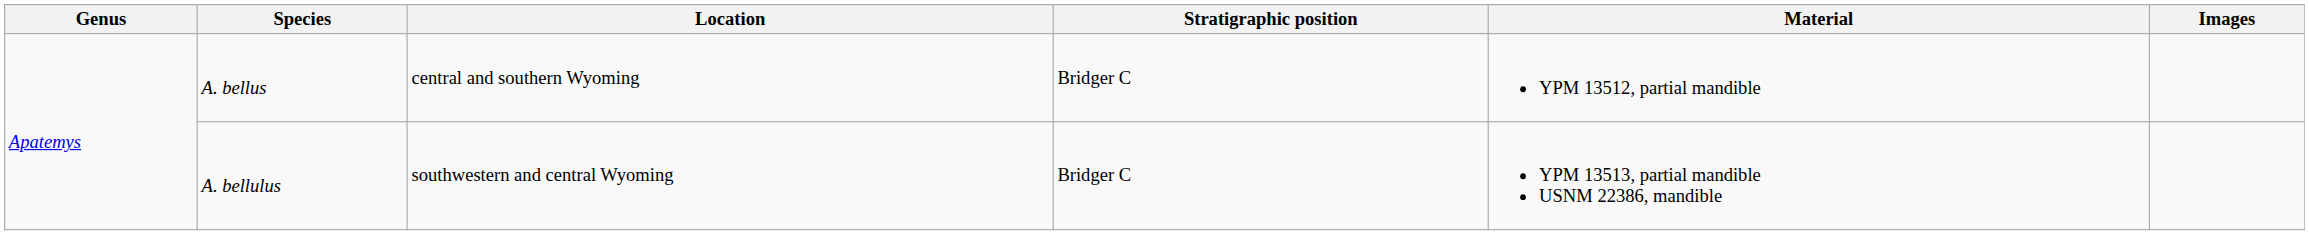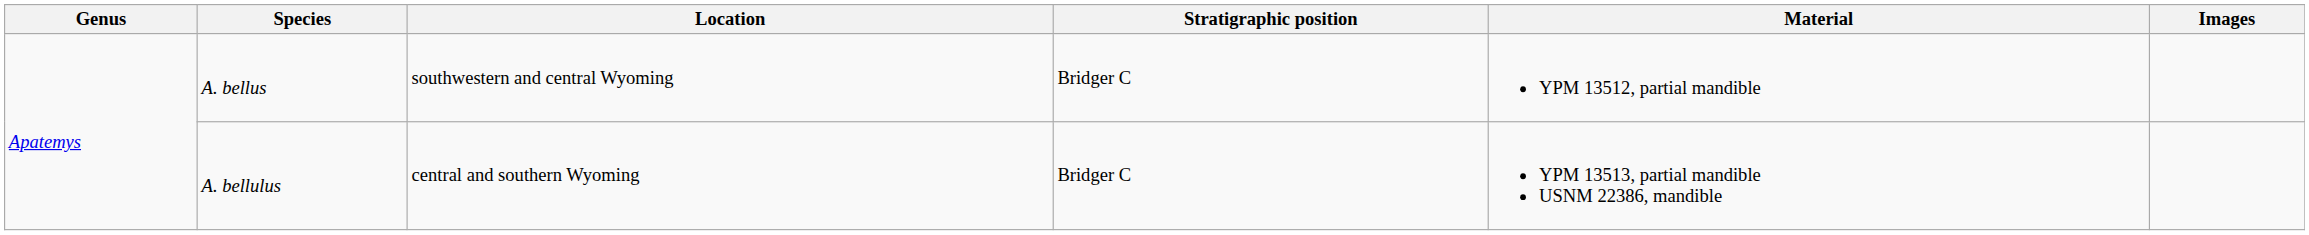 <table class="wikitable sortable"  style="margin:auto; width:100%;">
 <tr>
 <th>Genus</th>
 <th>Species</th>
 <th>Location</th>
 <th>Stratigraphic position</th>
 <th>Material</th>
 <th>Images</th>
 </tr>
 <tr>
 <td rowspan=2><br><em><a href='#'>Apatemys</a></em></td>
 <td><br><em>A. bellus</em></td>
-<td>central and southern Wyoming</td>
+<td>southwestern and central Wyoming</td>
 <td>Bridger C</td>
 <td><br><ul><li>YPM 13512, partial mandible</li></ul></td>
 <td></td>
 </tr>
 <tr>
 <td><br><em>A. bellulus</em></td>
-<td>southwestern and central Wyoming</td>
+<td>central and southern Wyoming</td>
 <td>Bridger C</td>
 <td><br><ul><li>YPM 13513, partial mandible</li><li>USNM 22386, mandible</li></ul></td>
 <td></td>
 </tr>
 </table>
